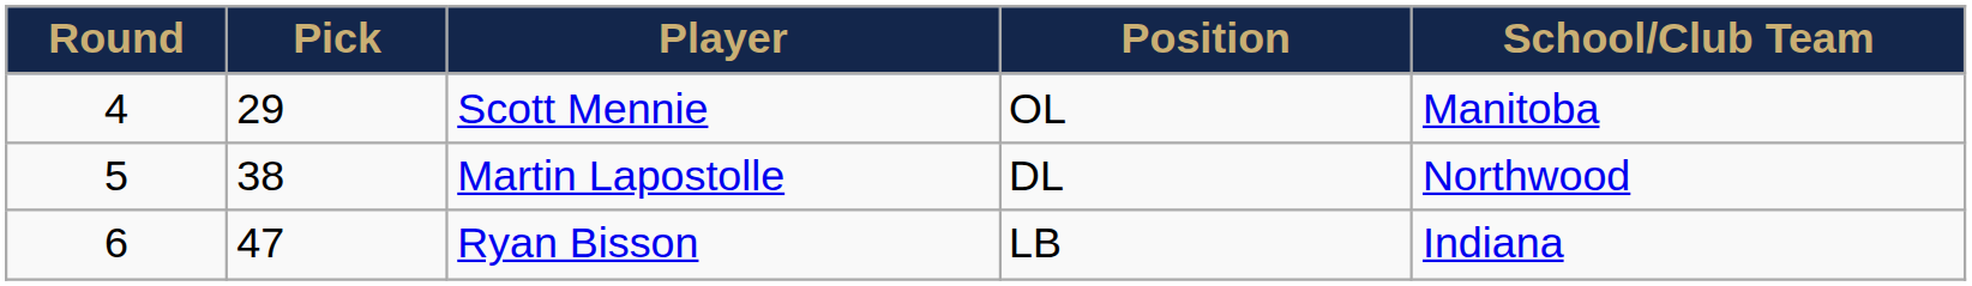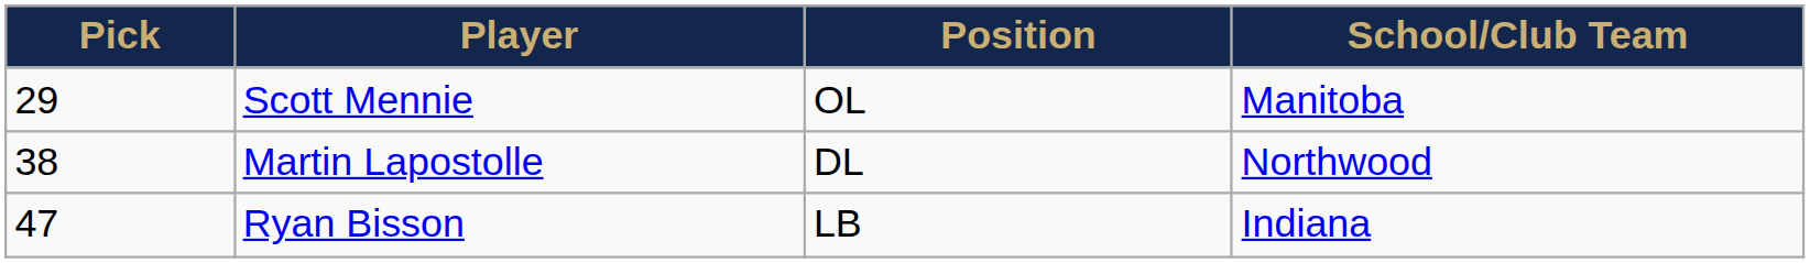 <table class="wikitable sortable sortable">
 <tr>
-<th style="background:#13264B;color:#C9AF74;" width="8%">Round</th>
 <th style="background:#13264B;color:#C9AF74;" width="8%">Pick</th>
 <th style="background:#13264B;color:#C9AF74;" width="20%">Player</th>
 <th style="background:#13264B;color:#C9AF74;" width="15%">Position</th>
 <th style="background:#13264B;color:#C9AF74;" width="20%">School/Club Team</th>
 </tr>
 <tr>
-<td align=center>4</td>
 <td>29</td>
 <td><a href='#'>Scott Mennie</a></td>
 <td>OL</td>
 <td><a href='#'>Manitoba</a></td>
 </tr>
 <tr>
-<td align=center>5</td>
 <td>38</td>
 <td><a href='#'>Martin Lapostolle</a></td>
 <td>DL</td>
 <td><a href='#'>Northwood</a></td>
 </tr>
 <tr>
-<td align=center>6</td>
 <td>47</td>
 <td><a href='#'>Ryan Bisson</a></td>
 <td>LB</td>
 <td><a href='#'>Indiana</a></td>
 </tr>
 </table>
